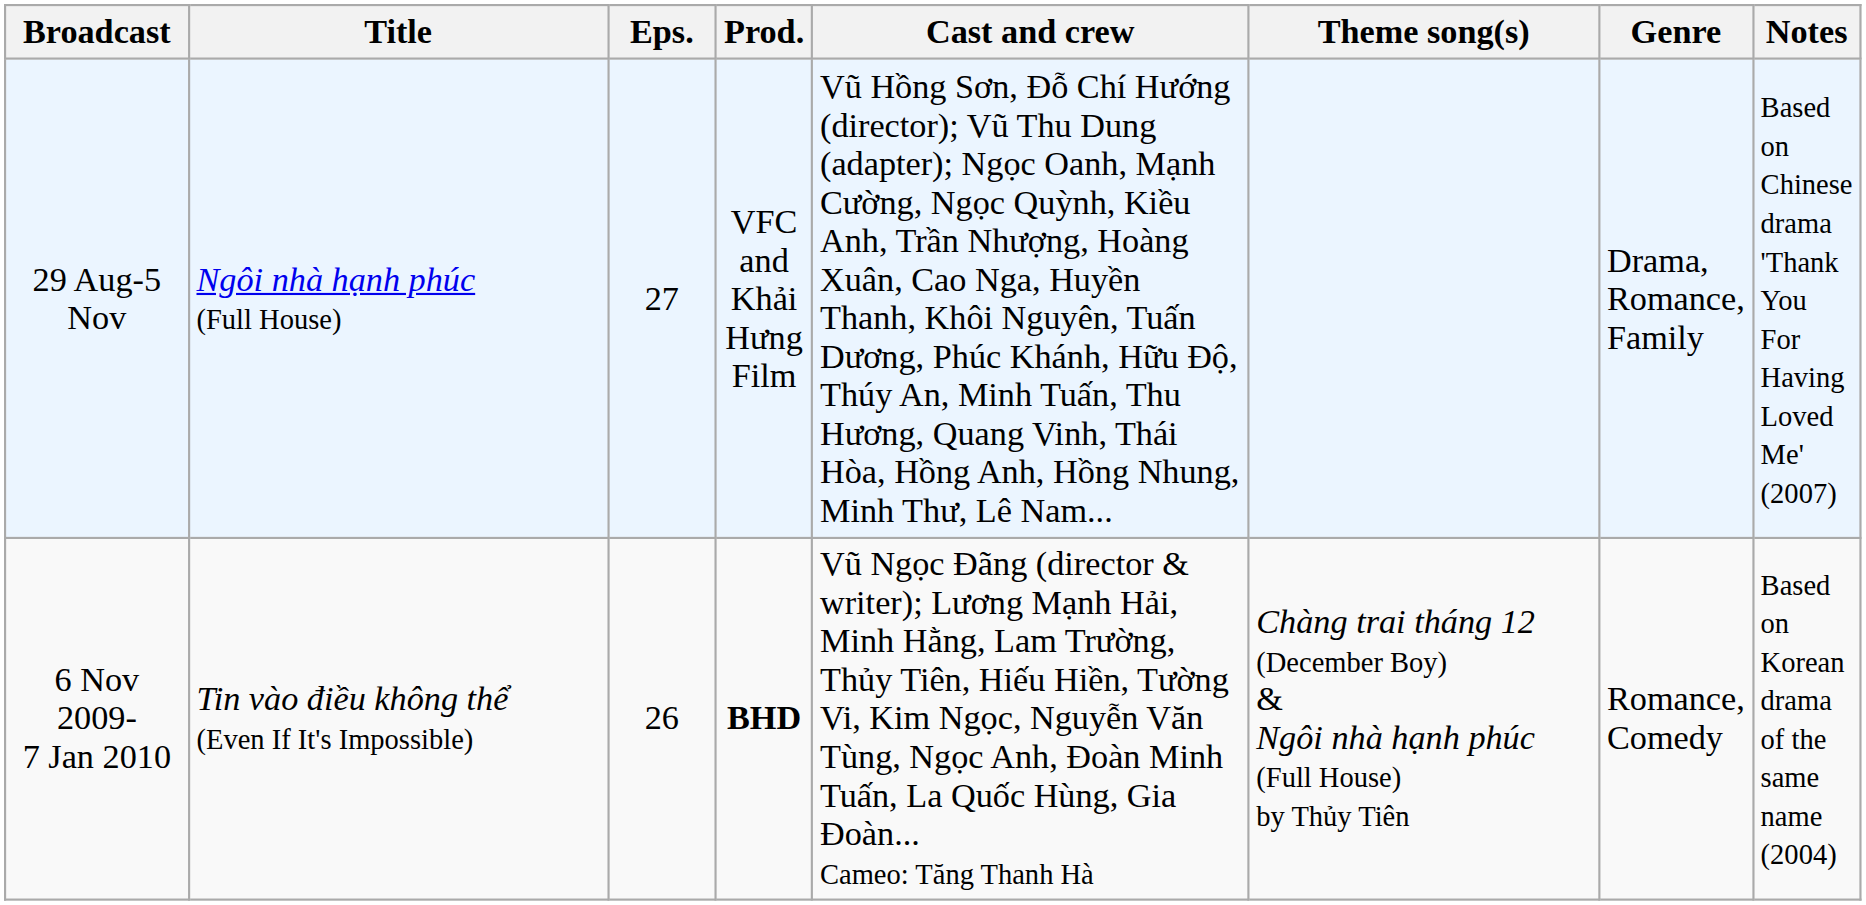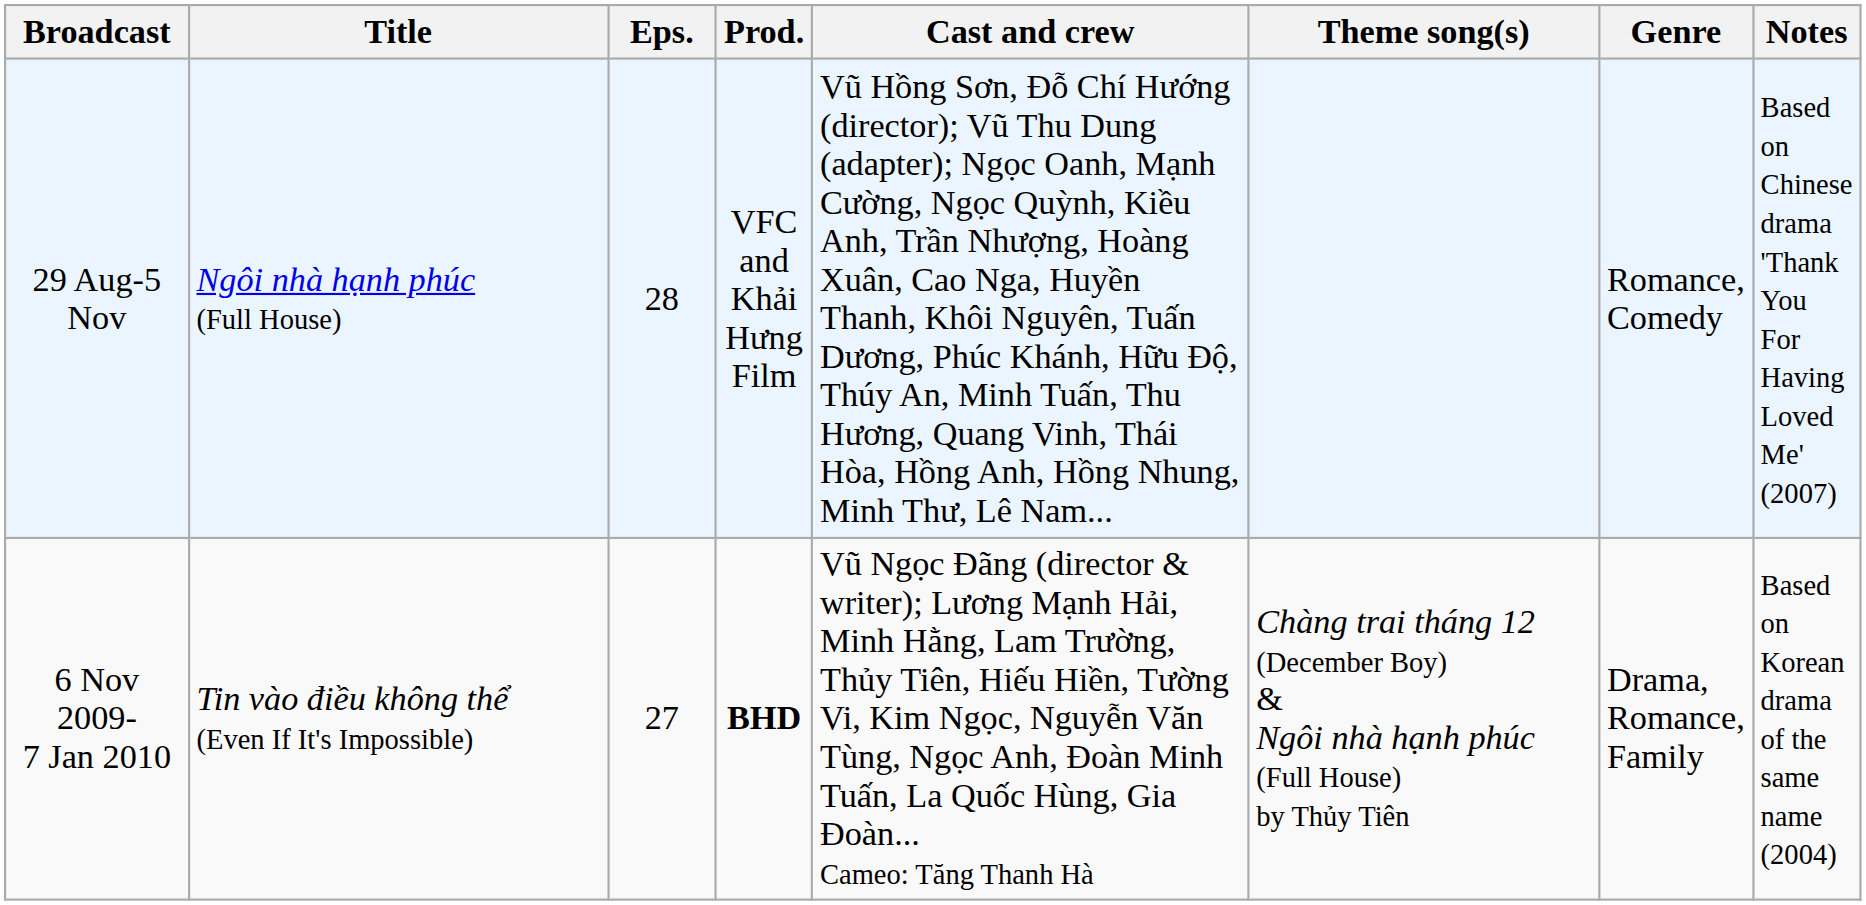 <table class="wikitable sortable">
 <tr>
 <th style="width:10%;">Broadcast</th>
 <th style="width:24%;">Title</th>
 <th style="width:6%;">Eps.</th>
 <th style="width:5%;">Prod.</th>
 <th style="width:25%;">Cast and crew</th>
 <th style="width:20%;">Theme song(s)</th>
 <th style="width:5%;">Genre</th>
 <th style="width:5%;">Notes</th>
 </tr>
 <tr ---- bgcolor="#ebf5ff">
 <td style="text-align:center;">29 Aug-5 Nov <br></td>
 <td><em><a href='#'>Ngôi nhà hạnh phúc</a></em> <br><small>(Full House)</small></td>
-<td style="text-align:center;">27</td>
+<td style="text-align:center;">28</td>
 <td style="text-align:center;">VFC<br>and<br>Khải Hưng Film</td>
 <td>Vũ Hồng Sơn, Đỗ Chí Hướng (director); Vũ Thu Dung (adapter); Ngọc Oanh, Mạnh Cường, Ngọc Quỳnh, Kiều Anh, Trần Nhượng, Hoàng Xuân, Cao Nga, Huyền Thanh, Khôi Nguyên, Tuấn Dương, Phúc Khánh, Hữu Độ, Thúy An, Minh Tuấn, Thu Hương, Quang Vinh, Thái Hòa, Hồng Anh, Hồng Nhung, Minh Thư, Lê Nam...</td>
 <td></td>
-<td>Drama, Romance, Family</td>
+<td>Romance, Comedy</td>
 <td><small>Based on Chinese drama 'Thank You For Having Loved Me' (2007)</small></td>
 </tr>
 <tr>
 <td style="text-align:center;">6 Nov 2009-<br>7 Jan 2010 <br></td>
 <td><em>Tin vào điều không thể</em> <br><small>(Even If It's Impossible)</small></td>
-<td style="text-align:center;">26</td>
+<td style="text-align:center;">27</td>
 <td style="text-align:center;"><strong>BHD</strong></td>
 <td>Vũ Ngọc Đãng (director & writer); Lương Mạnh Hải, Minh Hằng, Lam Trường, Thủy Tiên, Hiếu Hiền, Tường Vi, Kim Ngọc, Nguyễn Văn Tùng, Ngọc Anh, Đoàn Minh Tuấn, La Quốc Hùng, Gia Đoàn...<br><small>Cameo: Tăng Thanh Hà</small></td>
 <td><em>Chàng trai tháng 12</em> <br><small>(December Boy)</small><br>&<br><em>Ngôi nhà hạnh phúc</em> <br><small>(Full House)<br>by Thủy Tiên</small></td>
-<td>Romance, Comedy</td>
+<td>Drama, Romance, Family</td>
 <td><small>Based on Korean drama of the same name (2004)</small></td>
 </tr>
 </table>
